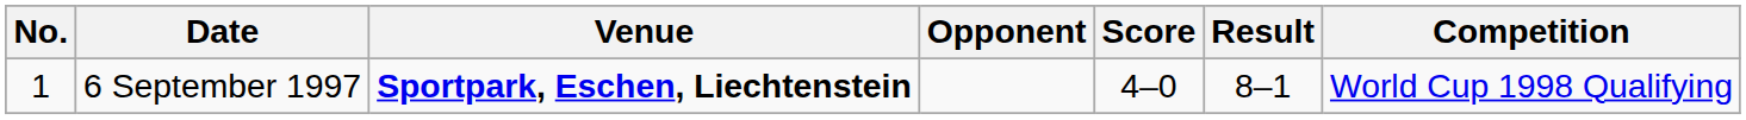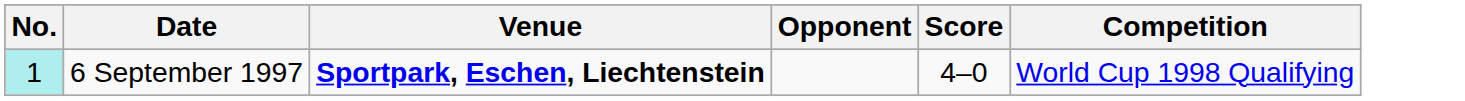 <table class="wikitable sortable">
 <tr>
 <th scope="col">No.</th>
 <th scope="col">Date</th>
 <th scope="col">Venue</th>
 <th scope="col">Opponent</th>
 <th scope="col">Score</th>
-<th scope="col">Result</th>
 <th scope="col">Competition</th>
 </tr>
 <tr>
-<td align="center">1</td>
+<td align="center" style="background: paleturquoise;">1</td>
 <td>6 September 1997</td>
 <td><strong><a href='#'>Sportpark</a>, <a href='#'>Eschen</a>, Liechtenstein</strong></td>
 <td></td>
 <td align="center">4–0</td>
-<td align="center">8–1</td>
 <td><a href='#'>World Cup 1998 Qualifying</a></td>
 </tr>
 </table>
